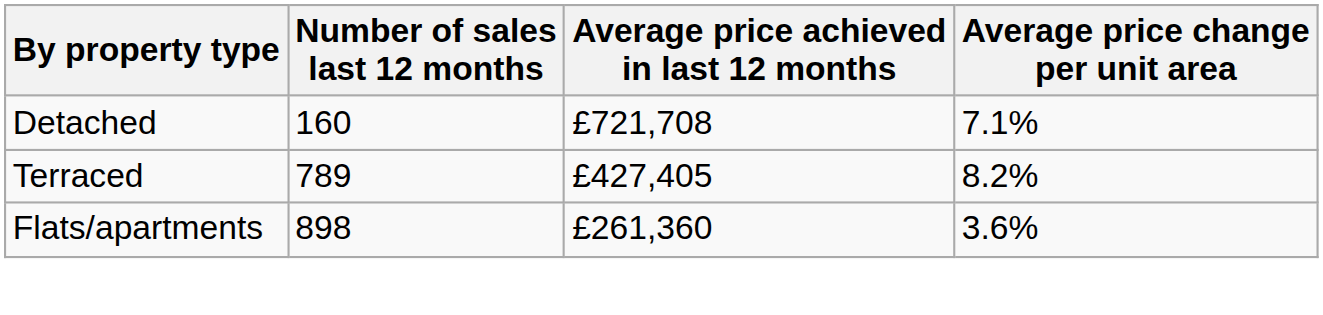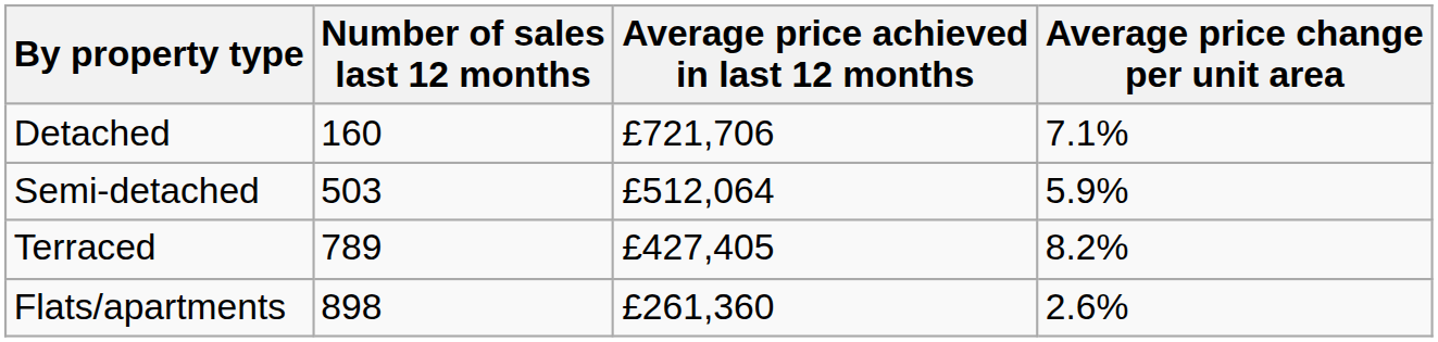 <table class="wikitable">
 <tr>
 <th>By property type</th>
 <th>Number of sales<br>last 12 months</th>
 <th>Average price achieved<br>in last 12 months</th>
 <th>Average price change<br>per unit area</th>
 </tr>
 <tr>
 <td>Detached</td>
 <td>160</td>
-<td>£721,708</td>
+<td>£721,706</td>
 <td>7.1%</td>
+</tr>
+<tr>
+<td>Semi-detached</td>
+<td>503</td>
+<td>£512,064</td>
+<td>5.9%</td>
 </tr>
 <tr>
 <td>Terraced</td>
 <td>789</td>
 <td>£427,405</td>
 <td>8.2%</td>
 </tr>
 <tr>
 <td>Flats/apartments</td>
 <td>898</td>
 <td>£261,360</td>
-<td>3.6%</td>
+<td>2.6%</td>
 </tr>
 </table>
